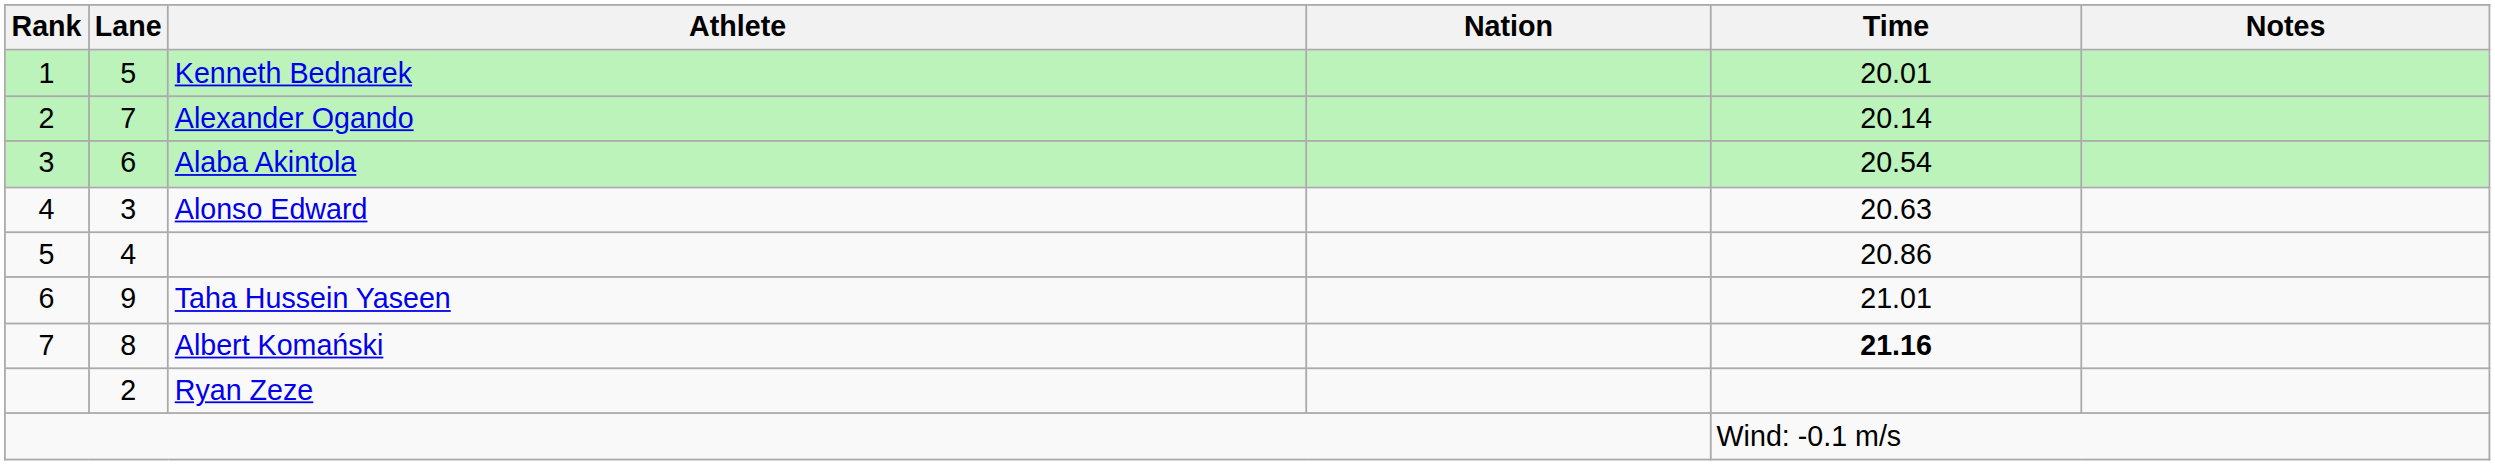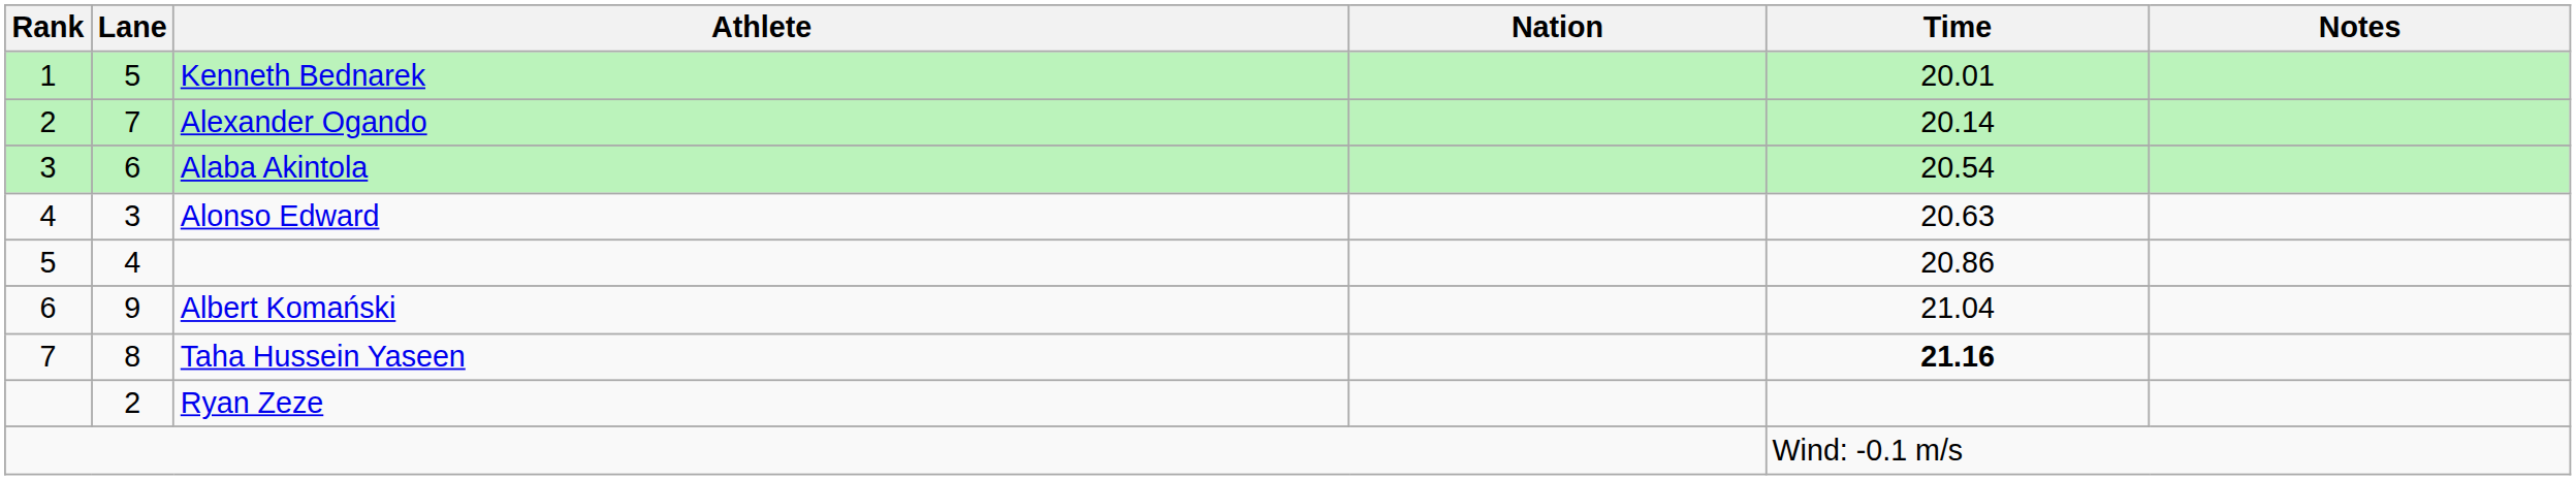 <table class="wikitable sortable" style="text-align:center;width: 70%;">
 <tr>
 <th scope="col" style="width: 10px;">Rank</th>
 <th scope="col" style="width: 10px;">Lane</th>
 <th scope="col">Athlete</th>
 <th scope="col">Nation</th>
 <th scope="col">Time</th>
 <th scope="col">Notes</th>
 </tr>
 <tr bgcolor=bbf3bb>
 <td>1</td>
 <td>5</td>
 <td align=left><a href='#'>Kenneth Bednarek</a></td>
 <td align=left></td>
 <td>20.01</td>
 <td></td>
 </tr>
 <tr bgcolor=bbf3bb>
 <td>2</td>
 <td>7</td>
 <td align=left><a href='#'>Alexander Ogando</a></td>
 <td align=left></td>
 <td>20.14</td>
 <td></td>
 </tr>
 <tr bgcolor=bbf3bb>
 <td>3</td>
 <td>6</td>
 <td align=left><a href='#'>Alaba Akintola</a></td>
 <td align=left></td>
 <td>20.54</td>
 <td></td>
 </tr>
 <tr>
 <td>4</td>
 <td>3</td>
 <td align=left><a href='#'>Alonso Edward</a></td>
 <td align=left></td>
 <td>20.63</td>
 <td></td>
 </tr>
 <tr>
 <td>5</td>
 <td>4</td>
 <td align=left></td>
 <td align=left></td>
 <td>20.86</td>
 <td></td>
 </tr>
 <tr>
 <td>6</td>
 <td>9</td>
-<td align=left><a href='#'>Taha Hussein Yaseen</a></td>
+<td align=left><a href='#'>Albert Komański</a></td>
 <td align=left></td>
-<td>21.01</td>
+<td>21.04</td>
 <td></td>
 </tr>
 <tr>
 <td>7</td>
 <td>8</td>
-<td align=left><a href='#'>Albert Komański</a></td>
+<td align=left><a href='#'>Taha Hussein Yaseen</a></td>
 <td align=left></td>
 <td><strong>21.16</strong></td>
 <td></td>
 </tr>
 <tr>
 <td></td>
 <td>2</td>
 <td align=left><a href='#'>Ryan Zeze</a></td>
 <td align=left></td>
 <td></td>
 <td></td>
 </tr>
 <tr class="sortbottom">
 <td colspan="4"></td>
 <td colspan="2" style="text-align:left;">Wind: -0.1 m/s</td>
 </tr>
 </table>
